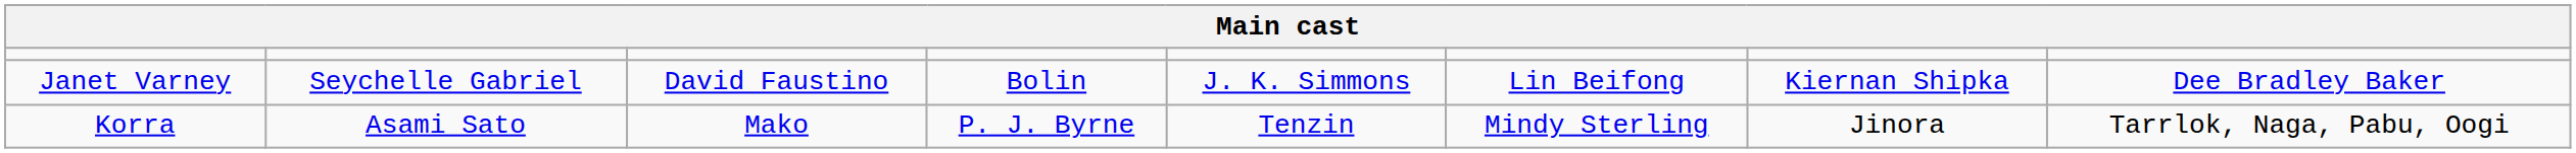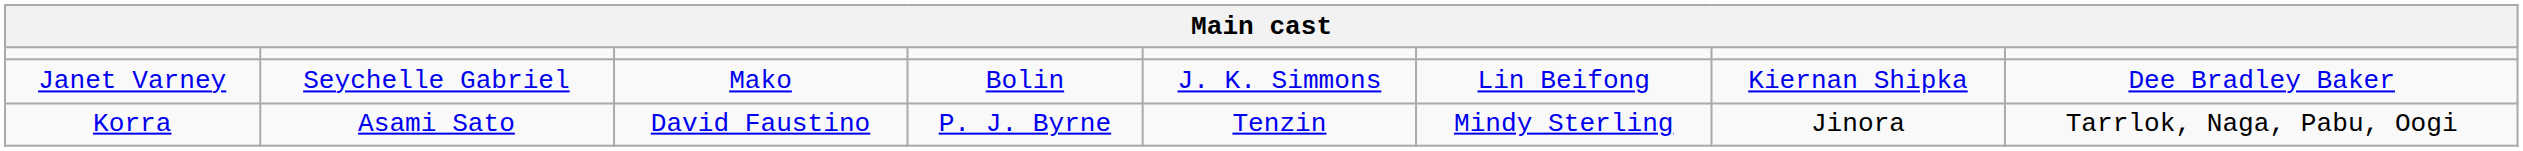 <table class="wikitable" style="width:99%; text-align:center;">
 <tr>
 <th colspan=9>Main cast</th>
 </tr>
 <tr m>
 <td></td>
 <td></td>
 <td></td>
 <td></td>
 <td></td>
 <td></td>
 <td></td>
 <td></td>
 </tr>
 <tr>
 <td><a href='#'>Janet Varney</a></td>
 <td><a href='#'>Seychelle Gabriel</a></td>
-<td><a href='#'>David Faustino</a></td>
+<td><a href='#'>Mako</a></td>
 <td><a href='#'>Bolin</a></td>
 <td><a href='#'>J. K. Simmons</a></td>
 <td><a href='#'>Lin Beifong</a></td>
 <td><a href='#'>Kiernan Shipka</a></td>
 <td><a href='#'>Dee Bradley Baker</a></td>
 </tr>
 <tr>
 <td><a href='#'>Korra</a></td>
 <td><a href='#'>Asami Sato</a></td>
-<td><a href='#'>Mako</a></td>
+<td><a href='#'>David Faustino</a></td>
 <td><a href='#'>P. J. Byrne</a></td>
 <td><a href='#'>Tenzin</a></td>
 <td><a href='#'>Mindy Sterling</a></td>
 <td>Jinora</td>
 <td>Tarrlok, Naga, Pabu, Oogi</td>
 </tr>
 </table>
